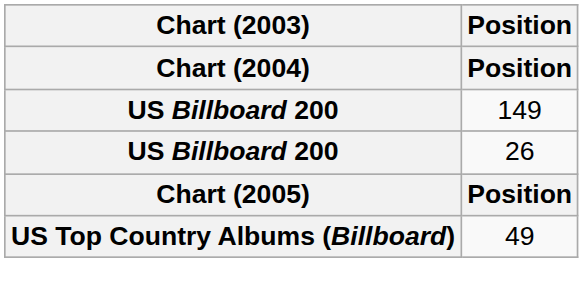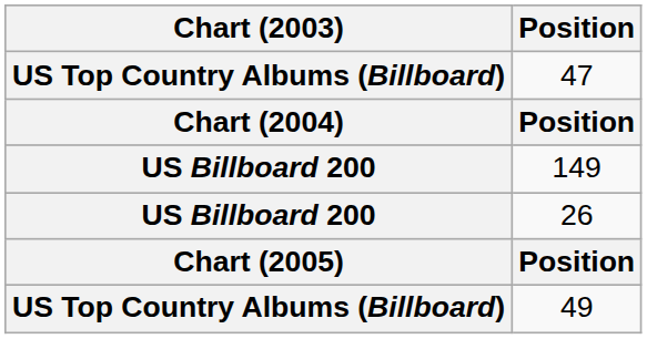 <table class="wikitable plainrowheaders" style="text-align:center">
 <tr>
 <th scope="col">Chart (2003)</th>
 <th scope="col">Position</th>
+</tr>
+<tr>
+<th scope="row">US Top Country Albums (<em>Billboard</em>)</th>
+<td>47</td>
 </tr>
 <tr>
 <th scope="col">Chart (2004)</th>
 <th scope="col">Position</th>
 </tr>
 <tr>
 <th scope="row">US <em>Billboard</em> 200</th>
 <td>149</td>
 </tr>
 <tr>
 <th scope="row">US <em>Billboard</em> 200</th>
 <td>26</td>
 </tr>
 <tr>
 <th scope="col">Chart (2005)</th>
 <th scope="col">Position</th>
 </tr>
 <tr>
 <th scope="row">US Top Country Albums (<em>Billboard</em>)</th>
 <td>49</td>
 </tr>
 </table>
